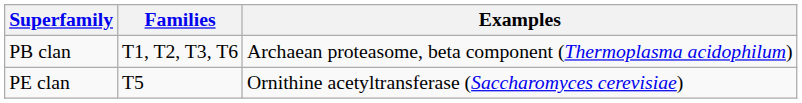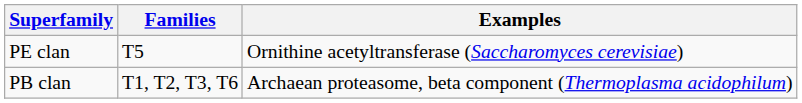 <table class="wikitable mw-collapsible mw-collapsed">
 <tr>
 <th><a href='#'>Superfamily</a></th>
 <th><a href='#'>Families</a></th>
 <th>Examples</th>
 </tr>
 <tr>
+<td>PE clan</td>
+<td>T5</td>
+<td>Ornithine acetyltransferase (<em><a href='#'>Saccharomyces cerevisiae</a></em>)</td>
+</tr>
+<tr>
 <td>PB clan</td>
 <td>T1, T2, T3, T6</td>
 <td>Archaean proteasome, beta component (<em><a href='#'>Thermoplasma acidophilum</a></em>)</td>
 </tr>
-<tr>
-<td>PE clan</td>
-<td>T5</td>
-<td>Ornithine acetyltransferase (<em><a href='#'>Saccharomyces cerevisiae</a></em>)</td>
-</tr>
 </table>
